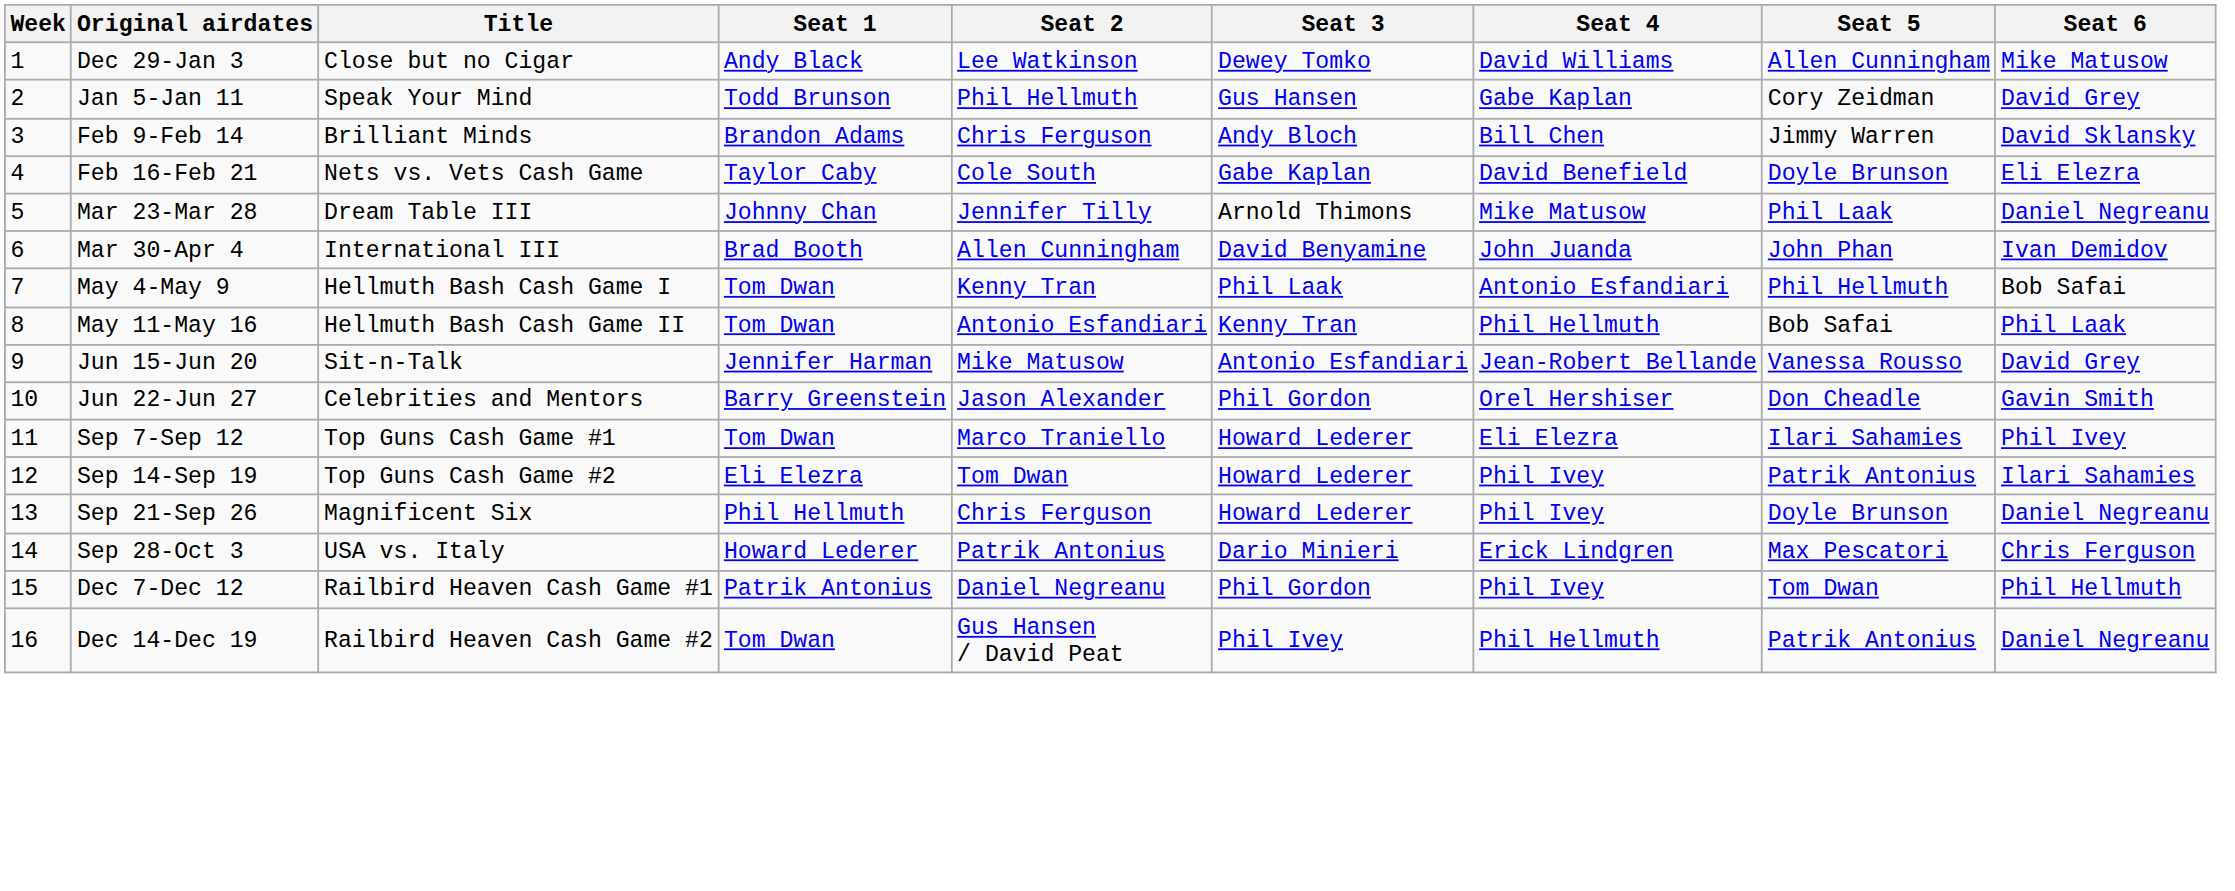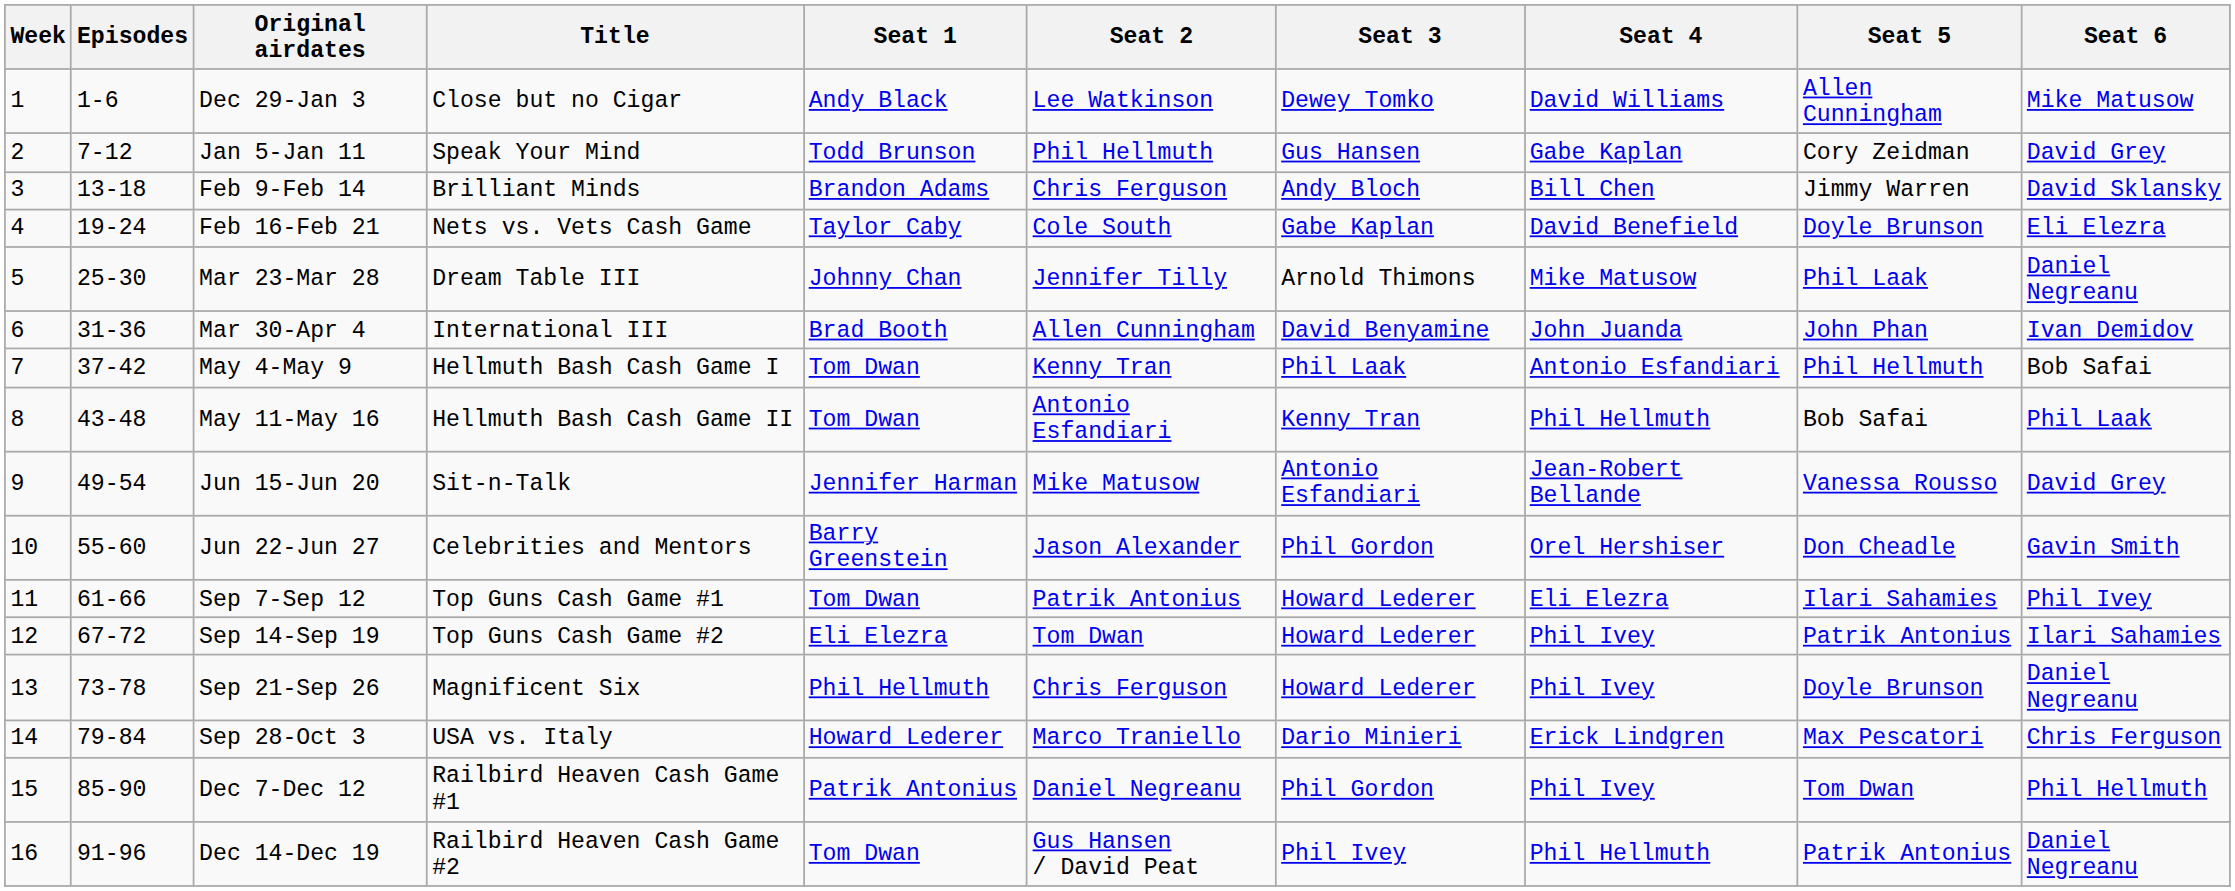 <table class="wikitable" >
 <tr>
 <th>Week</th>
+<th>Episodes</th>
 <th>Original airdates</th>
 <th>Title</th>
 <th>Seat 1</th>
 <th>Seat 2</th>
 <th>Seat 3</th>
 <th>Seat 4</th>
 <th>Seat 5</th>
 <th>Seat 6</th>
 </tr>
 <tr>
 <td>1</td>
+<td>1-6</td>
 <td>Dec 29-Jan 3</td>
 <td>Close but no Cigar</td>
 <td><a href='#'>Andy Black</a></td>
 <td><a href='#'>Lee Watkinson</a></td>
 <td><a href='#'>Dewey Tomko</a></td>
 <td><a href='#'>David Williams</a></td>
 <td><a href='#'>Allen Cunningham</a></td>
 <td><a href='#'>Mike Matusow</a></td>
 </tr>
 <tr>
 <td>2</td>
+<td>7-12</td>
 <td>Jan 5-Jan 11</td>
 <td>Speak Your Mind</td>
 <td><a href='#'>Todd Brunson</a></td>
 <td><a href='#'>Phil Hellmuth</a></td>
 <td><a href='#'>Gus Hansen</a></td>
 <td><a href='#'>Gabe Kaplan</a></td>
 <td>Cory Zeidman</td>
 <td><a href='#'>David Grey</a></td>
 </tr>
 <tr>
 <td>3</td>
+<td>13-18</td>
 <td>Feb 9-Feb 14</td>
 <td>Brilliant Minds</td>
 <td><a href='#'>Brandon Adams</a></td>
 <td><a href='#'>Chris Ferguson</a></td>
 <td><a href='#'>Andy Bloch</a></td>
 <td><a href='#'>Bill Chen</a></td>
 <td>Jimmy Warren</td>
 <td><a href='#'>David Sklansky</a></td>
 </tr>
 <tr>
 <td>4</td>
+<td>19-24</td>
 <td>Feb 16-Feb 21</td>
 <td>Nets vs. Vets Cash Game</td>
 <td><a href='#'>Taylor Caby</a></td>
 <td><a href='#'>Cole South</a></td>
 <td><a href='#'>Gabe Kaplan</a></td>
 <td><a href='#'>David Benefield</a></td>
 <td><a href='#'>Doyle Brunson</a></td>
 <td><a href='#'>Eli Elezra</a></td>
 </tr>
 <tr>
 <td>5</td>
+<td>25-30</td>
 <td>Mar 23-Mar 28</td>
 <td>Dream Table III</td>
 <td><a href='#'>Johnny Chan</a></td>
 <td><a href='#'>Jennifer Tilly</a></td>
 <td>Arnold Thimons</td>
 <td><a href='#'>Mike Matusow</a></td>
 <td><a href='#'>Phil Laak</a></td>
 <td><a href='#'>Daniel Negreanu</a></td>
 </tr>
 <tr>
 <td>6</td>
+<td>31-36</td>
 <td>Mar 30-Apr 4</td>
 <td>International III</td>
 <td><a href='#'>Brad Booth</a></td>
 <td><a href='#'>Allen Cunningham</a></td>
 <td><a href='#'>David Benyamine</a></td>
 <td><a href='#'>John Juanda</a></td>
 <td><a href='#'>John Phan</a></td>
 <td><a href='#'>Ivan Demidov</a></td>
 </tr>
 <tr>
 <td>7</td>
+<td>37-42</td>
 <td>May 4-May 9</td>
 <td>Hellmuth Bash Cash Game I</td>
 <td><a href='#'>Tom Dwan</a></td>
 <td><a href='#'>Kenny Tran</a></td>
 <td><a href='#'>Phil Laak</a></td>
 <td><a href='#'>Antonio Esfandiari</a></td>
 <td><a href='#'>Phil Hellmuth</a></td>
 <td>Bob Safai</td>
 </tr>
 <tr>
 <td>8</td>
+<td>43-48</td>
 <td>May 11-May 16</td>
 <td>Hellmuth Bash Cash Game II</td>
 <td><a href='#'>Tom Dwan</a></td>
 <td><a href='#'>Antonio Esfandiari</a></td>
 <td><a href='#'>Kenny Tran</a></td>
 <td><a href='#'>Phil Hellmuth</a></td>
 <td>Bob Safai</td>
 <td><a href='#'>Phil Laak</a></td>
 </tr>
 <tr>
 <td>9</td>
+<td>49-54</td>
 <td>Jun 15-Jun 20</td>
 <td>Sit-n-Talk</td>
 <td><a href='#'>Jennifer Harman</a></td>
 <td><a href='#'>Mike Matusow</a></td>
 <td><a href='#'>Antonio Esfandiari</a></td>
 <td><a href='#'>Jean-Robert Bellande</a></td>
 <td><a href='#'>Vanessa Rousso</a></td>
 <td><a href='#'>David Grey</a></td>
 </tr>
 <tr>
 <td>10</td>
+<td>55-60</td>
 <td>Jun 22-Jun 27</td>
 <td>Celebrities and Mentors</td>
 <td><a href='#'>Barry Greenstein</a></td>
 <td><a href='#'>Jason Alexander</a></td>
 <td><a href='#'>Phil Gordon</a></td>
 <td><a href='#'>Orel Hershiser</a></td>
 <td><a href='#'>Don Cheadle</a></td>
 <td><a href='#'>Gavin Smith</a></td>
 </tr>
 <tr>
 <td>11</td>
+<td>61-66</td>
 <td>Sep 7-Sep 12</td>
 <td>Top Guns Cash Game #1</td>
 <td><a href='#'>Tom Dwan</a></td>
-<td><a href='#'>Marco Traniello</a></td>
+<td><a href='#'>Patrik Antonius</a></td>
 <td><a href='#'>Howard Lederer</a></td>
 <td><a href='#'>Eli Elezra</a></td>
 <td><a href='#'>Ilari Sahamies</a></td>
 <td><a href='#'>Phil Ivey</a></td>
 </tr>
 <tr>
 <td>12</td>
+<td>67-72</td>
 <td>Sep 14-Sep 19</td>
 <td>Top Guns Cash Game #2</td>
 <td><a href='#'>Eli Elezra</a></td>
 <td><a href='#'>Tom Dwan</a></td>
 <td><a href='#'>Howard Lederer</a></td>
 <td><a href='#'>Phil Ivey</a></td>
 <td><a href='#'>Patrik Antonius</a></td>
 <td><a href='#'>Ilari Sahamies</a></td>
 </tr>
 <tr>
 <td>13</td>
+<td>73-78</td>
 <td>Sep 21-Sep 26</td>
 <td>Magnificent Six</td>
 <td><a href='#'>Phil Hellmuth</a></td>
 <td><a href='#'>Chris Ferguson</a></td>
 <td><a href='#'>Howard Lederer</a></td>
 <td><a href='#'>Phil Ivey</a></td>
 <td><a href='#'>Doyle Brunson</a></td>
 <td><a href='#'>Daniel Negreanu</a></td>
 </tr>
 <tr>
 <td>14</td>
+<td>79-84</td>
 <td>Sep 28-Oct 3</td>
 <td>USA vs. Italy</td>
 <td><a href='#'>Howard Lederer</a></td>
-<td><a href='#'>Patrik Antonius</a></td>
+<td><a href='#'>Marco Traniello</a></td>
 <td><a href='#'>Dario Minieri</a></td>
 <td><a href='#'>Erick Lindgren</a></td>
 <td><a href='#'>Max Pescatori</a></td>
 <td><a href='#'>Chris Ferguson</a></td>
 </tr>
 <tr>
 <td>15</td>
+<td>85-90</td>
 <td>Dec 7-Dec 12</td>
 <td>Railbird Heaven Cash Game #1</td>
 <td><a href='#'>Patrik Antonius</a></td>
 <td><a href='#'>Daniel Negreanu</a></td>
 <td><a href='#'>Phil Gordon</a></td>
 <td><a href='#'>Phil Ivey</a></td>
 <td><a href='#'>Tom Dwan</a></td>
 <td><a href='#'>Phil Hellmuth</a></td>
 </tr>
 <tr>
 <td>16</td>
+<td>91-96</td>
 <td>Dec 14-Dec 19</td>
 <td>Railbird Heaven Cash Game #2</td>
 <td><a href='#'>Tom Dwan</a></td>
 <td><a href='#'>Gus Hansen</a><br>/ David Peat</td>
 <td><a href='#'>Phil Ivey</a></td>
 <td><a href='#'>Phil Hellmuth</a></td>
 <td><a href='#'>Patrik Antonius</a></td>
 <td><a href='#'>Daniel Negreanu</a></td>
 </tr>
 </table>
